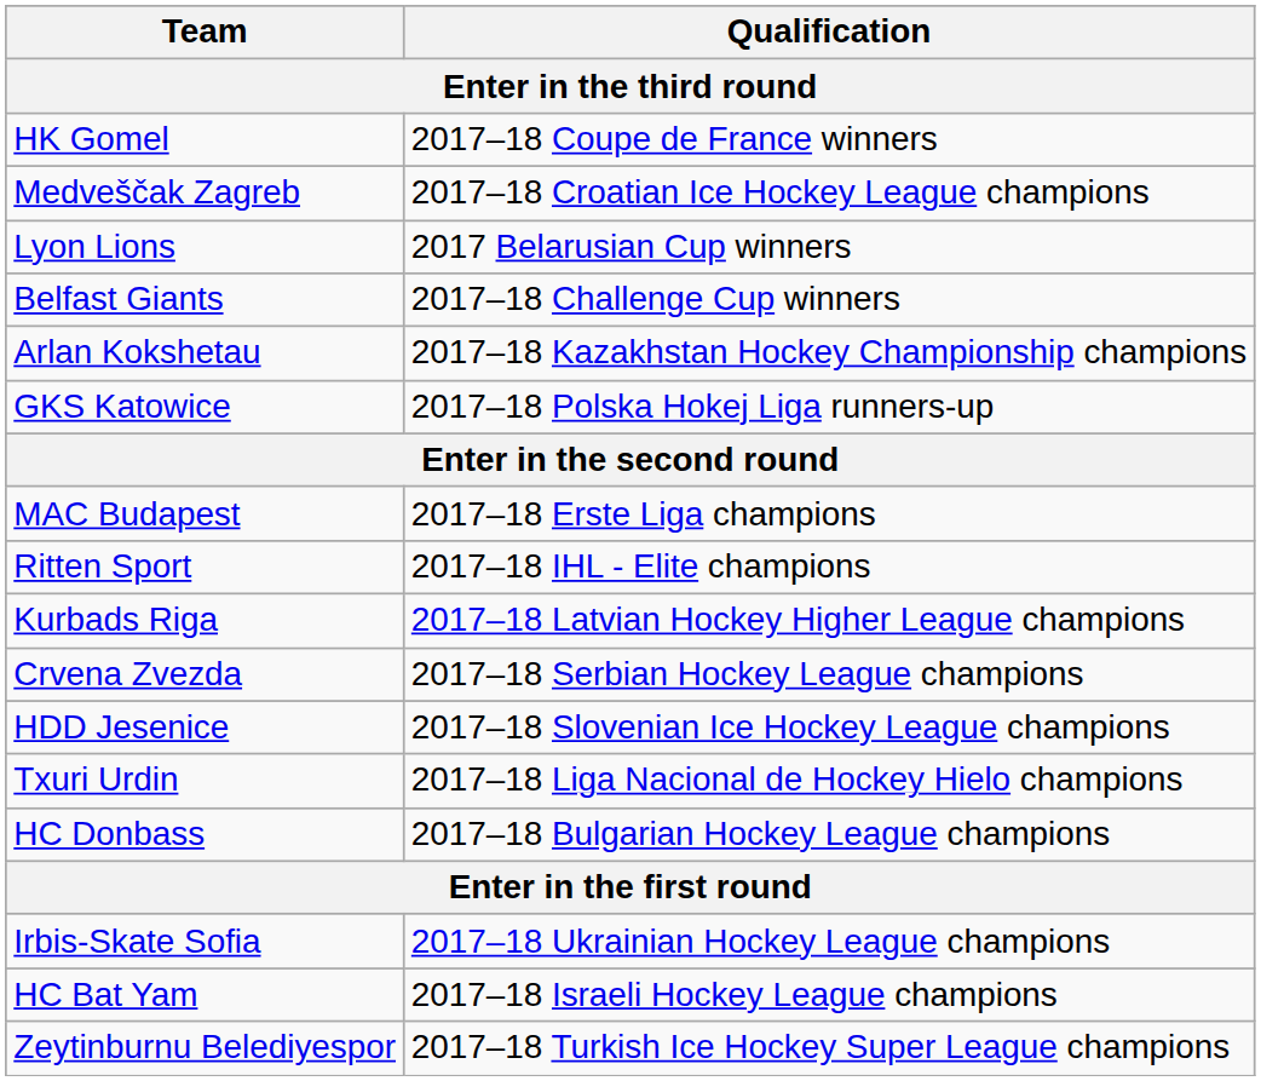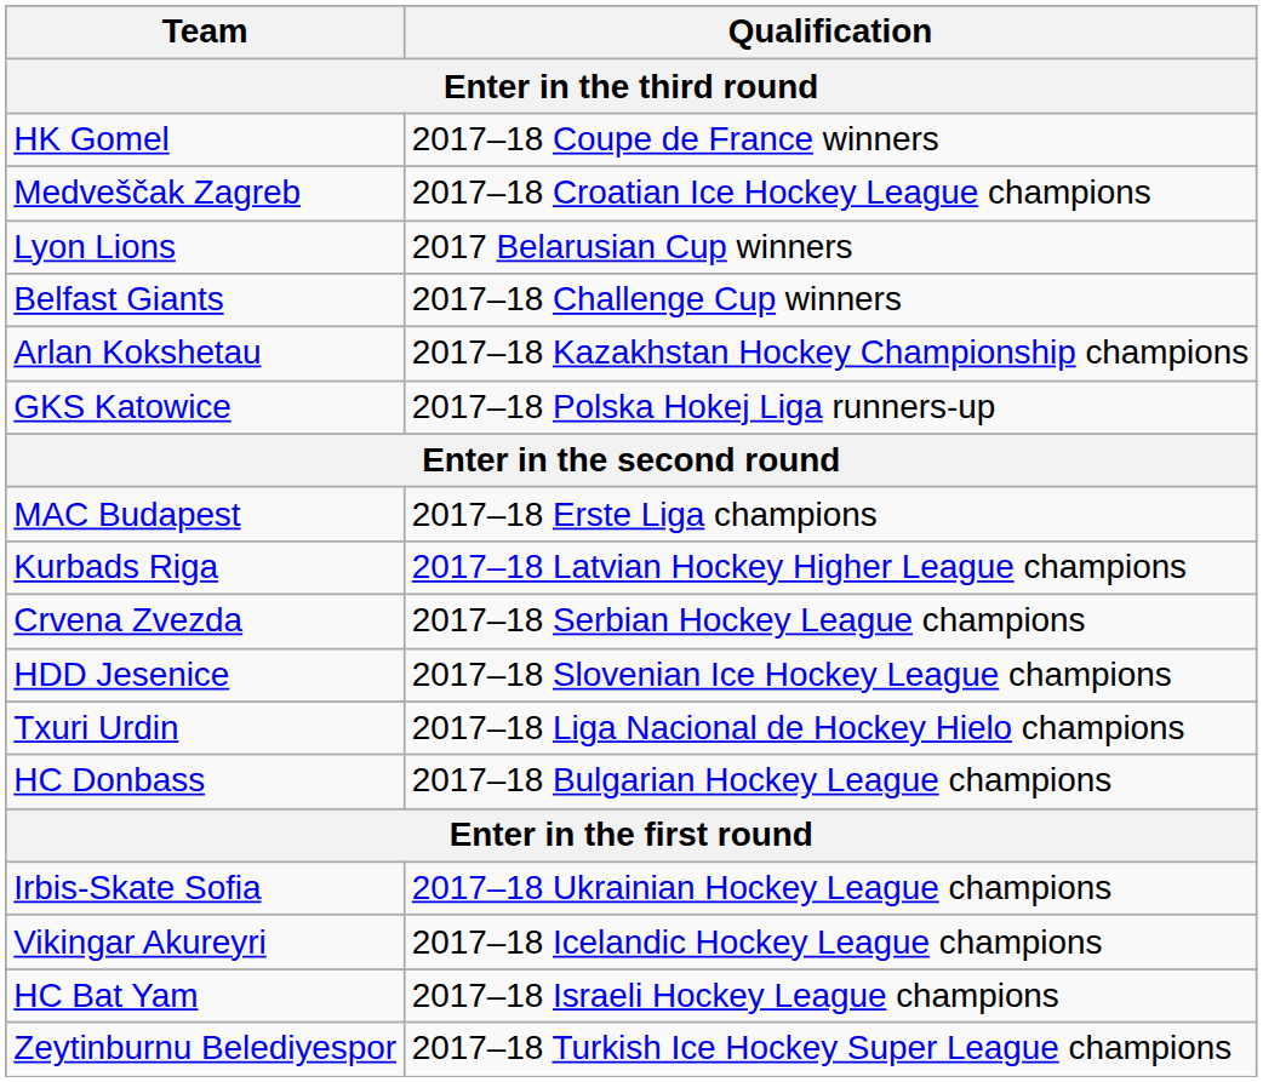 <table class="wikitable">
 <tr>
 <th>Team</th>
 <th>Qualification</th>
 </tr>
 <tr>
 <th colspan=2>Enter in the third round</th>
 </tr>
 <tr>
 <td> <a href='#'>HK Gomel</a></td>
 <td>2017–18 <a href='#'>Coupe de France</a> winners</td>
 </tr>
 <tr>
 <td> <a href='#'>Medveščak Zagreb</a></td>
 <td>2017–18 <a href='#'>Croatian Ice Hockey League</a> champions</td>
 </tr>
 <tr>
 <td> <a href='#'>Lyon Lions</a></td>
 <td>2017 <a href='#'>Belarusian Cup</a> winners</td>
 </tr>
 <tr>
 <td> <a href='#'>Belfast Giants</a></td>
 <td>2017–18 <a href='#'>Challenge Cup</a> winners</td>
 </tr>
 <tr>
 <td> <a href='#'>Arlan Kokshetau</a></td>
 <td>2017–18 <a href='#'>Kazakhstan Hockey Championship</a> champions</td>
 </tr>
 <tr>
 <td> <a href='#'>GKS Katowice</a></td>
 <td>2017–18 <a href='#'>Polska Hokej Liga</a> runners-up</td>
 </tr>
 <tr>
 <th colspan=2>Enter in the second round</th>
 </tr>
 <tr>
 <td> <a href='#'>MAC Budapest</a></td>
 <td>2017–18 <a href='#'>Erste Liga</a> champions</td>
 </tr>
 <tr>
-<td> <a href='#'>Ritten Sport</a></td>
-<td>2017–18 <a href='#'>IHL - Elite</a> champions</td>
-</tr>
-<tr>
 <td> <a href='#'>Kurbads Riga</a></td>
 <td><a href='#'>2017–18 Latvian Hockey Higher League</a> champions</td>
 </tr>
 <tr>
 <td> <a href='#'>Crvena Zvezda</a></td>
 <td>2017–18 <a href='#'>Serbian Hockey League</a> champions</td>
 </tr>
 <tr>
 <td> <a href='#'>HDD Jesenice</a></td>
 <td>2017–18 <a href='#'>Slovenian Ice Hockey League</a> champions</td>
 </tr>
 <tr>
 <td> <a href='#'>Txuri Urdin</a></td>
 <td>2017–18 <a href='#'>Liga Nacional de Hockey Hielo</a> champions</td>
 </tr>
 <tr>
 <td> <a href='#'>HC Donbass</a></td>
 <td>2017–18 <a href='#'>Bulgarian Hockey League</a> champions</td>
 </tr>
 <tr>
 <th colspan=2>Enter in the first round</th>
 </tr>
 <tr>
 <td> <a href='#'>Irbis-Skate Sofia</a></td>
 <td><a href='#'>2017–18 Ukrainian Hockey League</a> champions</td>
 </tr>
 <tr>
+<td> <a href='#'>Vikingar Akureyri</a></td>
+<td>2017–18 <a href='#'>Icelandic Hockey League</a> champions</td>
+</tr>
+<tr>
 <td> <a href='#'>HC Bat Yam</a></td>
 <td>2017–18 <a href='#'>Israeli Hockey League</a> champions</td>
 </tr>
 <tr>
 <td> <a href='#'>Zeytinburnu Belediyespor</a></td>
 <td>2017–18 <a href='#'>Turkish Ice Hockey Super League</a> champions</td>
 </tr>
 </table>
